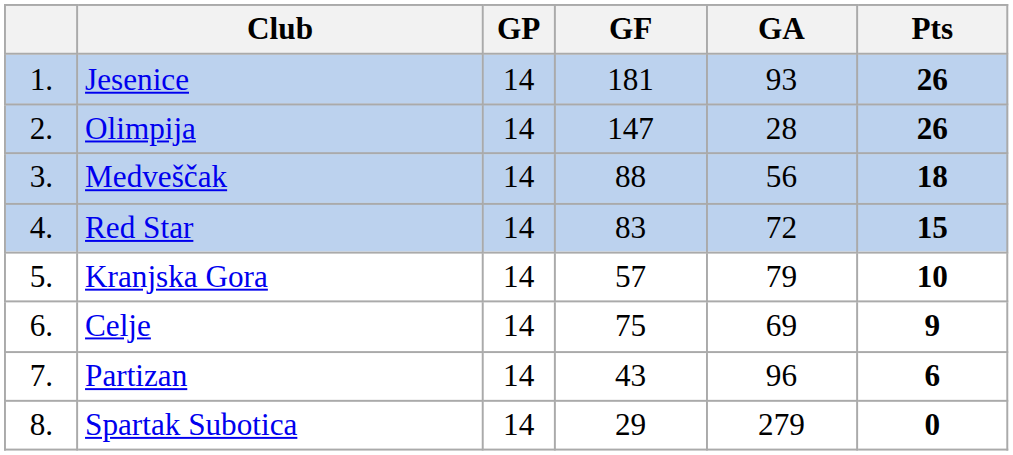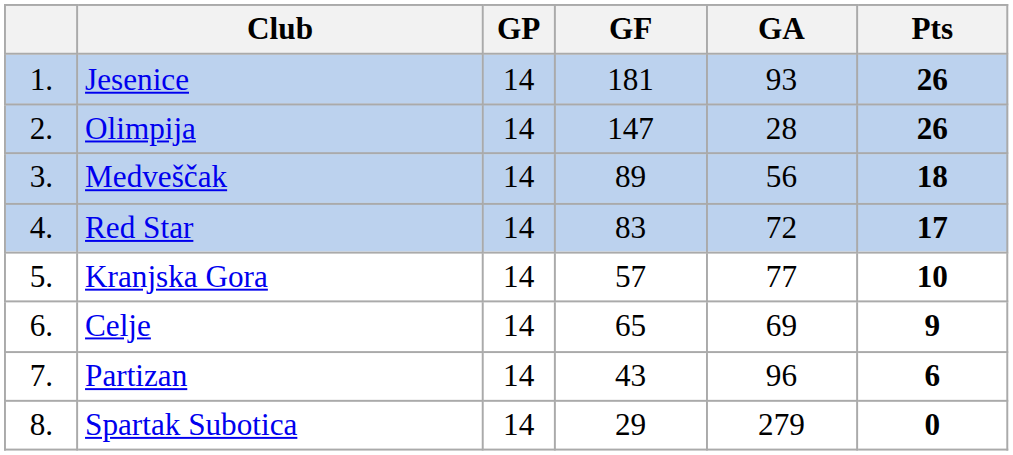 <table class="wikitable">
 <tr>
 <th width="30"></th>
 <th width="200">Club</th>
 <th width="30">GP</th>
 <th width="70">GF</th>
 <th width="70">GA</th>
 <th width="70">Pts</th>
 </tr>
 <tr bgcolor="#BCD2EE" align="center">
 <td>1.</td>
 <td align="left"><a href='#'>Jesenice</a></td>
 <td>14</td>
 <td>181</td>
 <td>93</td>
 <td><strong>26</strong></td>
 </tr>
 <tr bgcolor="#BCD2EE" align="center">
 <td>2.</td>
 <td align="left"><a href='#'>Olimpija</a></td>
 <td>14</td>
 <td>147</td>
 <td>28</td>
 <td><strong>26</strong></td>
 </tr>
 <tr bgcolor="#BCD2EE" align="center">
 <td>3.</td>
 <td align="left"><a href='#'>Medveščak</a></td>
 <td>14</td>
-<td>88</td>
+<td>89</td>
 <td>56</td>
 <td><strong>18</strong></td>
 </tr>
 <tr bgcolor="#BCD2EE" align="center">
 <td>4.</td>
 <td align="left"><a href='#'>Red Star</a></td>
 <td>14</td>
 <td>83</td>
 <td>72</td>
-<td><strong>15</strong></td>
+<td><strong>17</strong></td>
 </tr>
 <tr bgcolor="#FFFFFF" align="center">
 <td>5.</td>
 <td align="left"><a href='#'>Kranjska Gora</a></td>
 <td>14</td>
 <td>57</td>
-<td>79</td>
+<td>77</td>
 <td><strong>10</strong></td>
 </tr>
 <tr bgcolor="#FFFFFF" align="center">
 <td>6.</td>
 <td align="left"><a href='#'>Celje</a></td>
 <td>14</td>
-<td>75</td>
+<td>65</td>
 <td>69</td>
 <td><strong>9</strong></td>
 </tr>
 <tr bgcolor="#FFFFFF" align="center">
 <td>7.</td>
 <td align="left"><a href='#'>Partizan</a></td>
 <td>14</td>
 <td>43</td>
 <td>96</td>
 <td><strong>6</strong></td>
 </tr>
 <tr bgcolor="#FFFFFF" align="center">
 <td>8.</td>
 <td align="left"><a href='#'>Spartak Subotica</a></td>
 <td>14</td>
 <td>29</td>
 <td>279</td>
 <td><strong>0</strong></td>
 </tr>
 </table>
